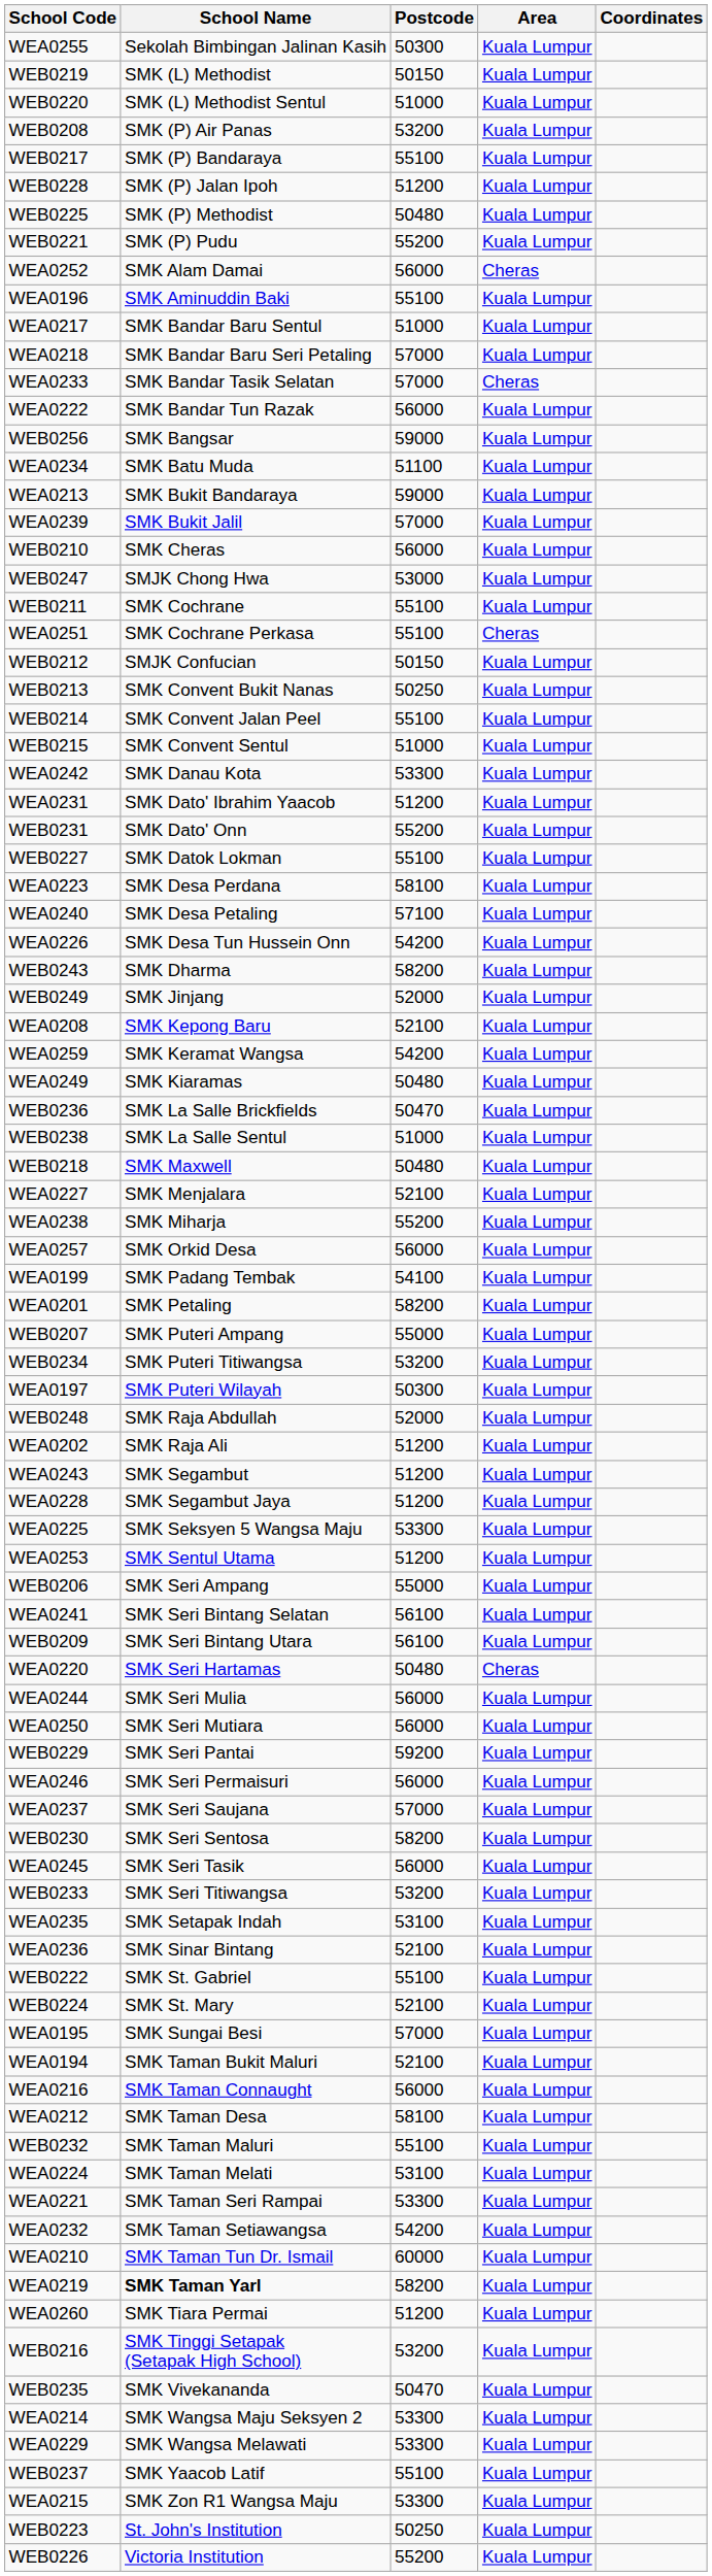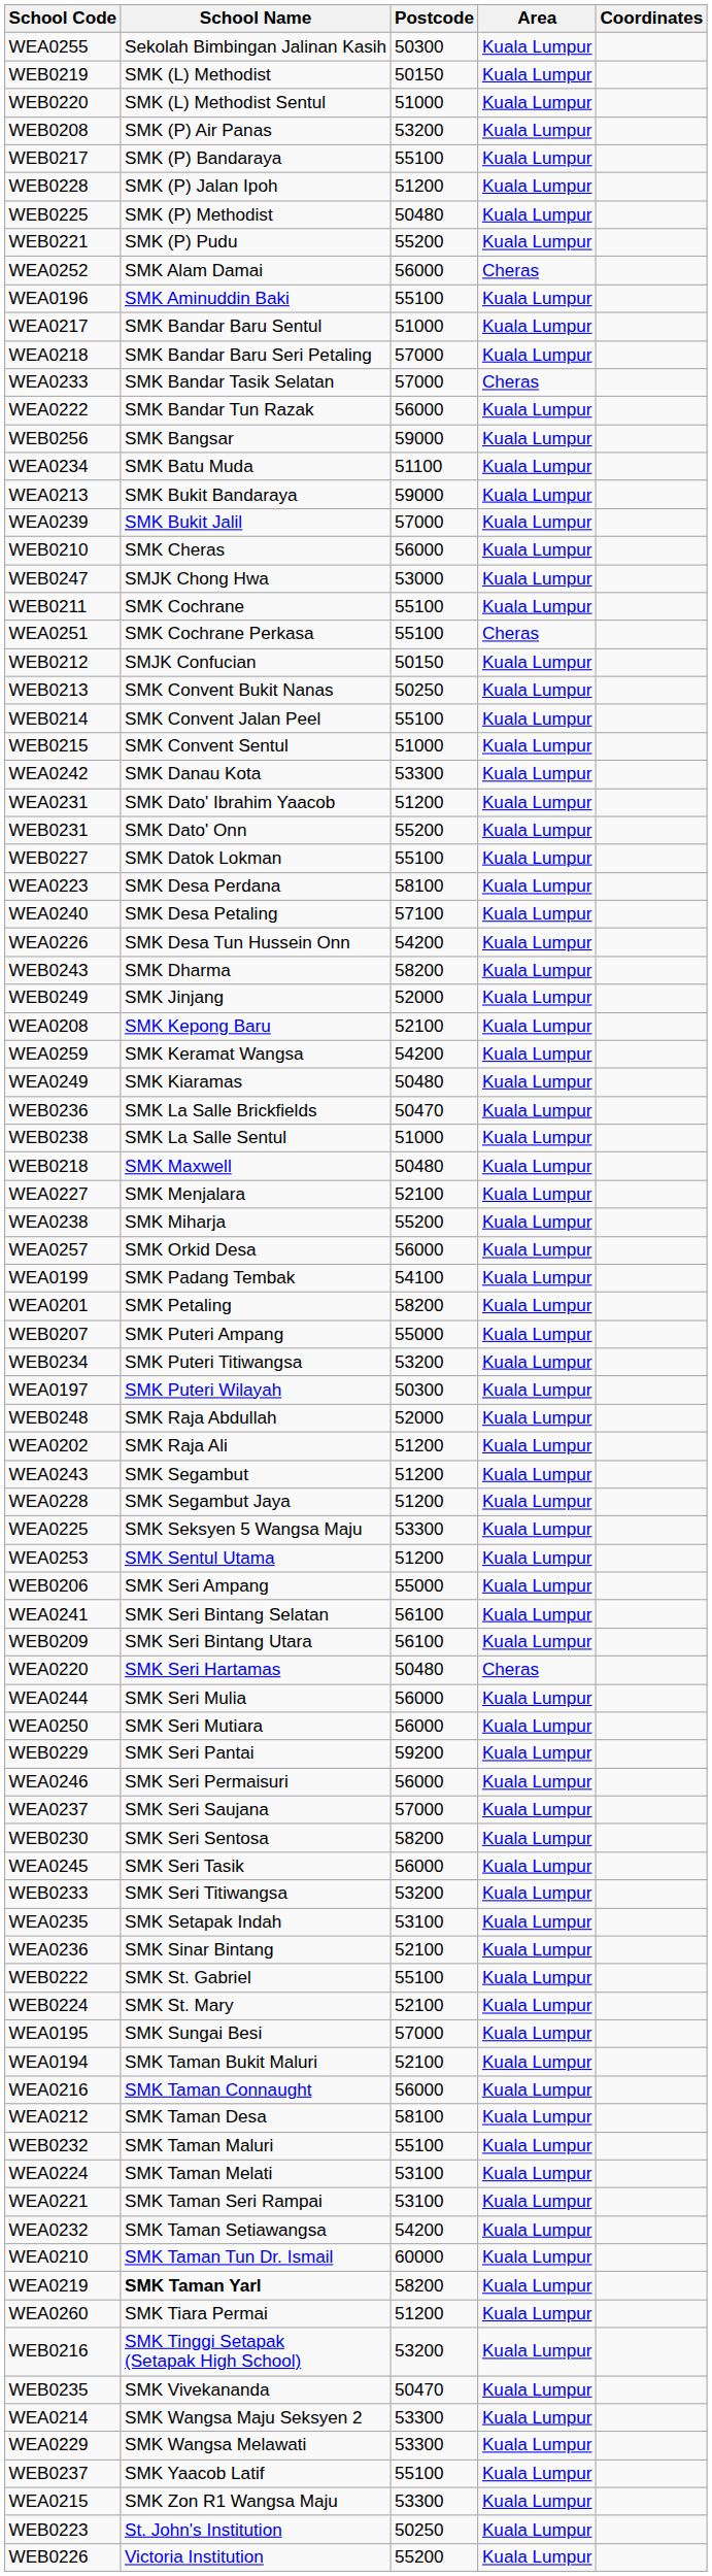 <table class="wikitable sortable">
 <tr>
 <th>School Code</th>
 <th>School Name</th>
 <th>Postcode</th>
 <th>Area</th>
 <th>Coordinates</th>
 </tr>
 <tr>
 <td>WEA0255</td>
 <td>Sekolah Bimbingan Jalinan Kasih</td>
 <td>50300</td>
 <td><a href='#'>Kuala Lumpur</a></td>
 <td></td>
 </tr>
 <tr>
 <td>WEB0219</td>
 <td>SMK (L) Methodist</td>
 <td>50150</td>
 <td><a href='#'>Kuala Lumpur</a></td>
 <td></td>
 </tr>
 <tr>
 <td>WEB0220</td>
 <td>SMK (L) Methodist Sentul</td>
 <td>51000</td>
 <td><a href='#'>Kuala Lumpur</a></td>
 <td></td>
 </tr>
 <tr>
 <td>WEB0208</td>
 <td>SMK (P) Air Panas</td>
 <td>53200</td>
 <td><a href='#'>Kuala Lumpur</a></td>
 <td></td>
 </tr>
 <tr>
 <td>WEB0217</td>
 <td>SMK (P) Bandaraya</td>
 <td>55100</td>
 <td><a href='#'>Kuala Lumpur</a></td>
 <td></td>
 </tr>
 <tr>
 <td>WEB0228</td>
 <td>SMK (P) Jalan Ipoh</td>
 <td>51200</td>
 <td><a href='#'>Kuala Lumpur</a></td>
 <td></td>
 </tr>
 <tr>
 <td>WEB0225</td>
 <td>SMK (P) Methodist</td>
 <td>50480</td>
 <td><a href='#'>Kuala Lumpur</a></td>
 <td></td>
 </tr>
 <tr>
 <td>WEB0221</td>
 <td>SMK (P) Pudu</td>
 <td>55200</td>
 <td><a href='#'>Kuala Lumpur</a></td>
 <td></td>
 </tr>
 <tr>
 <td>WEA0252</td>
 <td>SMK Alam Damai</td>
 <td>56000</td>
 <td><a href='#'>Cheras</a></td>
 <td></td>
 </tr>
 <tr>
 <td>WEA0196</td>
 <td><a href='#'>SMK Aminuddin Baki</a></td>
 <td>55100</td>
 <td><a href='#'>Kuala Lumpur</a></td>
 <td></td>
 </tr>
 <tr>
 <td>WEA0217</td>
 <td>SMK Bandar Baru Sentul</td>
 <td>51000</td>
 <td><a href='#'>Kuala Lumpur</a></td>
 <td></td>
 </tr>
 <tr>
 <td>WEA0218</td>
 <td>SMK Bandar Baru Seri Petaling</td>
 <td>57000</td>
 <td><a href='#'>Kuala Lumpur</a></td>
 <td></td>
 </tr>
 <tr>
 <td>WEA0233</td>
 <td>SMK Bandar Tasik Selatan</td>
 <td>57000</td>
 <td><a href='#'>Cheras</a></td>
 <td></td>
 </tr>
 <tr>
 <td>WEA0222</td>
 <td>SMK Bandar Tun Razak</td>
 <td>56000</td>
 <td><a href='#'>Kuala Lumpur</a></td>
 <td></td>
 </tr>
 <tr>
 <td>WEB0256</td>
 <td>SMK Bangsar</td>
 <td>59000</td>
 <td><a href='#'>Kuala Lumpur</a></td>
 <td></td>
 </tr>
 <tr>
 <td>WEA0234</td>
 <td>SMK Batu Muda</td>
 <td>51100</td>
 <td><a href='#'>Kuala Lumpur</a></td>
 <td></td>
 </tr>
 <tr>
 <td>WEA0213</td>
 <td>SMK Bukit Bandaraya</td>
 <td>59000</td>
 <td><a href='#'>Kuala Lumpur</a></td>
 <td></td>
 </tr>
 <tr>
 <td>WEA0239</td>
 <td><a href='#'>SMK Bukit Jalil</a></td>
 <td>57000</td>
 <td><a href='#'>Kuala Lumpur</a></td>
 <td></td>
 </tr>
 <tr>
 <td>WEB0210</td>
 <td>SMK Cheras</td>
 <td>56000</td>
 <td><a href='#'>Kuala Lumpur</a></td>
 <td></td>
 </tr>
 <tr>
 <td>WEB0247</td>
 <td>SMJK Chong Hwa</td>
 <td>53000</td>
 <td><a href='#'>Kuala Lumpur</a></td>
 <td></td>
 </tr>
 <tr>
 <td>WEB0211</td>
 <td>SMK Cochrane</td>
 <td>55100</td>
 <td><a href='#'>Kuala Lumpur</a></td>
 <td></td>
 </tr>
 <tr>
 <td>WEA0251</td>
 <td>SMK Cochrane Perkasa</td>
 <td>55100</td>
 <td><a href='#'>Cheras</a></td>
 <td></td>
 </tr>
 <tr>
 <td>WEB0212</td>
 <td>SMJK Confucian</td>
 <td>50150</td>
 <td><a href='#'>Kuala Lumpur</a></td>
 <td></td>
 </tr>
 <tr>
 <td>WEB0213</td>
 <td>SMK Convent Bukit Nanas</td>
 <td>50250</td>
 <td><a href='#'>Kuala Lumpur</a></td>
 <td></td>
 </tr>
 <tr>
 <td>WEB0214</td>
 <td>SMK Convent Jalan Peel</td>
 <td>55100</td>
 <td><a href='#'>Kuala Lumpur</a></td>
 <td></td>
 </tr>
 <tr>
 <td>WEB0215</td>
 <td>SMK Convent Sentul</td>
 <td>51000</td>
 <td><a href='#'>Kuala Lumpur</a></td>
 <td></td>
 </tr>
 <tr>
 <td>WEA0242</td>
 <td>SMK Danau Kota</td>
 <td>53300</td>
 <td><a href='#'>Kuala Lumpur</a></td>
 <td></td>
 </tr>
 <tr>
 <td>WEA0231</td>
 <td>SMK Dato' Ibrahim Yaacob</td>
 <td>51200</td>
 <td><a href='#'>Kuala Lumpur</a></td>
 <td></td>
 </tr>
 <tr>
 <td>WEB0231</td>
 <td>SMK Dato' Onn</td>
 <td>55200</td>
 <td><a href='#'>Kuala Lumpur</a></td>
 <td></td>
 </tr>
 <tr>
 <td>WEB0227</td>
 <td>SMK Datok Lokman</td>
 <td>55100</td>
 <td><a href='#'>Kuala Lumpur</a></td>
 <td></td>
 </tr>
 <tr>
 <td>WEA0223</td>
 <td>SMK Desa Perdana</td>
 <td>58100</td>
 <td><a href='#'>Kuala Lumpur</a></td>
 <td></td>
 </tr>
 <tr>
 <td>WEA0240</td>
 <td>SMK Desa Petaling</td>
 <td>57100</td>
 <td><a href='#'>Kuala Lumpur</a></td>
 <td></td>
 </tr>
 <tr>
 <td>WEA0226</td>
 <td>SMK Desa Tun Hussein Onn</td>
 <td>54200</td>
 <td><a href='#'>Kuala Lumpur</a></td>
 <td></td>
 </tr>
 <tr>
 <td>WEB0243</td>
 <td>SMK Dharma</td>
 <td>58200</td>
 <td><a href='#'>Kuala Lumpur</a></td>
 <td></td>
 </tr>
 <tr>
 <td>WEB0249</td>
 <td>SMK Jinjang</td>
 <td>52000</td>
 <td><a href='#'>Kuala Lumpur</a></td>
 <td></td>
 </tr>
 <tr>
 <td>WEA0208</td>
 <td><a href='#'>SMK Kepong Baru</a></td>
 <td>52100</td>
 <td><a href='#'>Kuala Lumpur</a></td>
 <td></td>
 </tr>
 <tr>
 <td>WEA0259</td>
 <td>SMK Keramat Wangsa</td>
 <td>54200</td>
 <td><a href='#'>Kuala Lumpur</a></td>
 <td></td>
 </tr>
 <tr>
 <td>WEA0249</td>
 <td>SMK Kiaramas</td>
 <td>50480</td>
 <td><a href='#'>Kuala Lumpur</a></td>
 <td></td>
 </tr>
 <tr>
 <td>WEB0236</td>
 <td>SMK La Salle Brickfields</td>
 <td>50470</td>
 <td><a href='#'>Kuala Lumpur</a></td>
 <td></td>
 </tr>
 <tr>
 <td>WEB0238</td>
 <td>SMK La Salle Sentul</td>
 <td>51000</td>
 <td><a href='#'>Kuala Lumpur</a></td>
 <td></td>
 </tr>
 <tr>
 <td>WEB0218</td>
 <td><a href='#'>SMK Maxwell</a></td>
 <td>50480</td>
 <td><a href='#'>Kuala Lumpur</a></td>
 <td></td>
 </tr>
 <tr>
 <td>WEA0227</td>
 <td>SMK Menjalara</td>
 <td>52100</td>
 <td><a href='#'>Kuala Lumpur</a></td>
 <td></td>
 </tr>
 <tr>
 <td>WEA0238</td>
 <td>SMK Miharja</td>
 <td>55200</td>
 <td><a href='#'>Kuala Lumpur</a></td>
 <td></td>
 </tr>
 <tr>
 <td>WEA0257</td>
 <td>SMK Orkid Desa</td>
 <td>56000</td>
 <td><a href='#'>Kuala Lumpur</a></td>
 <td></td>
 </tr>
 <tr>
 <td>WEA0199</td>
 <td>SMK Padang Tembak</td>
 <td>54100</td>
 <td><a href='#'>Kuala Lumpur</a></td>
 <td></td>
 </tr>
 <tr>
 <td>WEA0201</td>
 <td>SMK Petaling</td>
 <td>58200</td>
 <td><a href='#'>Kuala Lumpur</a></td>
 <td></td>
 </tr>
 <tr>
 <td>WEB0207</td>
 <td>SMK Puteri Ampang</td>
 <td>55000</td>
 <td><a href='#'>Kuala Lumpur</a></td>
 <td></td>
 </tr>
 <tr>
 <td>WEB0234</td>
 <td>SMK Puteri Titiwangsa</td>
 <td>53200</td>
 <td><a href='#'>Kuala Lumpur</a></td>
 <td></td>
 </tr>
 <tr>
 <td>WEA0197</td>
 <td><a href='#'>SMK Puteri Wilayah</a></td>
 <td>50300</td>
 <td><a href='#'>Kuala Lumpur</a></td>
 <td></td>
 </tr>
 <tr>
 <td>WEB0248</td>
 <td>SMK Raja Abdullah</td>
 <td>52000</td>
 <td><a href='#'>Kuala Lumpur</a></td>
 <td></td>
 </tr>
 <tr>
 <td>WEA0202</td>
 <td>SMK Raja Ali</td>
 <td>51200</td>
 <td><a href='#'>Kuala Lumpur</a></td>
 <td></td>
 </tr>
 <tr>
 <td>WEA0243</td>
 <td>SMK Segambut</td>
 <td>51200</td>
 <td><a href='#'>Kuala Lumpur</a></td>
 <td></td>
 </tr>
 <tr>
 <td>WEA0228</td>
 <td>SMK Segambut Jaya</td>
 <td>51200</td>
 <td><a href='#'>Kuala Lumpur</a></td>
 <td></td>
 </tr>
 <tr>
 <td>WEA0225</td>
 <td>SMK Seksyen 5 Wangsa Maju</td>
 <td>53300</td>
 <td><a href='#'>Kuala Lumpur</a></td>
 <td></td>
 </tr>
 <tr>
 <td>WEA0253</td>
 <td><a href='#'>SMK Sentul Utama</a></td>
 <td>51200</td>
 <td><a href='#'>Kuala Lumpur</a></td>
 <td></td>
 </tr>
 <tr>
 <td>WEB0206</td>
 <td>SMK Seri Ampang</td>
 <td>55000</td>
 <td><a href='#'>Kuala Lumpur</a></td>
 <td></td>
 </tr>
 <tr>
 <td>WEA0241</td>
 <td>SMK Seri Bintang Selatan</td>
 <td>56100</td>
 <td><a href='#'>Kuala Lumpur</a></td>
 <td></td>
 </tr>
 <tr>
 <td>WEB0209</td>
 <td>SMK Seri Bintang Utara</td>
 <td>56100</td>
 <td><a href='#'>Kuala Lumpur</a></td>
 <td></td>
 </tr>
 <tr>
 <td>WEA0220</td>
 <td><a href='#'>SMK Seri Hartamas</a></td>
 <td>50480</td>
 <td><a href='#'>Cheras</a></td>
 <td></td>
 </tr>
 <tr>
 <td>WEA0244</td>
 <td>SMK Seri Mulia</td>
 <td>56000</td>
 <td><a href='#'>Kuala Lumpur</a></td>
 <td></td>
 </tr>
 <tr>
 <td>WEA0250</td>
 <td>SMK Seri Mutiara</td>
 <td>56000</td>
 <td><a href='#'>Kuala Lumpur</a></td>
 <td></td>
 </tr>
 <tr>
 <td>WEB0229</td>
 <td>SMK Seri Pantai</td>
 <td>59200</td>
 <td><a href='#'>Kuala Lumpur</a></td>
 <td></td>
 </tr>
 <tr>
 <td>WEA0246</td>
 <td>SMK Seri Permaisuri</td>
 <td>56000</td>
 <td><a href='#'>Kuala Lumpur</a></td>
 <td></td>
 </tr>
 <tr>
 <td>WEA0237</td>
 <td>SMK Seri Saujana</td>
 <td>57000</td>
 <td><a href='#'>Kuala Lumpur</a></td>
 <td></td>
 </tr>
 <tr>
 <td>WEB0230</td>
 <td>SMK Seri Sentosa</td>
 <td>58200</td>
 <td><a href='#'>Kuala Lumpur</a></td>
 <td></td>
 </tr>
 <tr>
 <td>WEA0245</td>
 <td>SMK Seri Tasik</td>
 <td>56000</td>
 <td><a href='#'>Kuala Lumpur</a></td>
 <td></td>
 </tr>
 <tr>
 <td>WEB0233</td>
 <td>SMK Seri Titiwangsa</td>
 <td>53200</td>
 <td><a href='#'>Kuala Lumpur</a></td>
 <td></td>
 </tr>
 <tr>
 <td>WEA0235</td>
 <td>SMK Setapak Indah</td>
 <td>53100</td>
 <td><a href='#'>Kuala Lumpur</a></td>
 <td></td>
 </tr>
 <tr>
 <td>WEA0236</td>
 <td>SMK Sinar Bintang</td>
 <td>52100</td>
 <td><a href='#'>Kuala Lumpur</a></td>
 <td></td>
 </tr>
 <tr>
 <td>WEB0222</td>
 <td>SMK St. Gabriel</td>
 <td>55100</td>
 <td><a href='#'>Kuala Lumpur</a></td>
 <td></td>
 </tr>
 <tr>
 <td>WEB0224</td>
 <td>SMK St. Mary</td>
 <td>52100</td>
 <td><a href='#'>Kuala Lumpur</a></td>
 <td></td>
 </tr>
 <tr>
 <td>WEA0195</td>
 <td>SMK Sungai Besi</td>
 <td>57000</td>
 <td><a href='#'>Kuala Lumpur</a></td>
 <td></td>
 </tr>
 <tr>
 <td>WEA0194</td>
 <td>SMK Taman Bukit Maluri</td>
 <td>52100</td>
 <td><a href='#'>Kuala Lumpur</a></td>
 <td></td>
 </tr>
 <tr>
 <td>WEA0216</td>
 <td><a href='#'>SMK Taman Connaught</a></td>
 <td>56000</td>
 <td><a href='#'>Kuala Lumpur</a></td>
 <td></td>
 </tr>
 <tr>
 <td>WEA0212</td>
 <td>SMK Taman Desa</td>
 <td>58100</td>
 <td><a href='#'>Kuala Lumpur</a></td>
 <td></td>
 </tr>
 <tr>
 <td>WEB0232</td>
 <td>SMK Taman Maluri</td>
 <td>55100</td>
 <td><a href='#'>Kuala Lumpur</a></td>
 <td></td>
 </tr>
 <tr>
 <td>WEA0224</td>
 <td>SMK Taman Melati</td>
 <td>53100</td>
 <td><a href='#'>Kuala Lumpur</a></td>
 <td></td>
 </tr>
 <tr>
 <td>WEA0221</td>
 <td>SMK Taman Seri Rampai</td>
-<td>53300</td>
+<td>53100</td>
 <td><a href='#'>Kuala Lumpur</a></td>
 <td></td>
 </tr>
 <tr>
 <td>WEA0232</td>
 <td>SMK Taman Setiawangsa</td>
 <td>54200</td>
 <td><a href='#'>Kuala Lumpur</a></td>
 <td></td>
 </tr>
 <tr>
 <td>WEA0210</td>
 <td><a href='#'>SMK Taman Tun Dr. Ismail</a></td>
 <td>60000</td>
 <td><a href='#'>Kuala Lumpur</a></td>
 <td></td>
 </tr>
 <tr>
 <td>WEA0219</td>
 <td><strong>SMK Taman Yarl</strong></td>
 <td>58200</td>
 <td><a href='#'>Kuala Lumpur</a></td>
 <td></td>
 </tr>
 <tr>
 <td>WEA0260</td>
 <td>SMK Tiara Permai</td>
 <td>51200</td>
 <td><a href='#'>Kuala Lumpur</a></td>
 <td></td>
 </tr>
 <tr>
 <td>WEB0216</td>
 <td><a href='#'>SMK Tinggi Setapak<br> (Setapak High School)</a></td>
 <td>53200</td>
 <td><a href='#'>Kuala Lumpur</a></td>
 <td></td>
 </tr>
 <tr>
 <td>WEB0235</td>
 <td>SMK Vivekananda</td>
 <td>50470</td>
 <td><a href='#'>Kuala Lumpur</a></td>
 <td></td>
 </tr>
 <tr>
 <td>WEA0214</td>
 <td>SMK Wangsa Maju Seksyen 2</td>
 <td>53300</td>
 <td><a href='#'>Kuala Lumpur</a></td>
 <td></td>
 </tr>
 <tr>
 <td>WEA0229</td>
 <td>SMK Wangsa Melawati</td>
 <td>53300</td>
 <td><a href='#'>Kuala Lumpur</a></td>
 <td></td>
 </tr>
 <tr>
 <td>WEB0237</td>
 <td>SMK Yaacob Latif</td>
 <td>55100</td>
 <td><a href='#'>Kuala Lumpur</a></td>
 <td></td>
 </tr>
 <tr>
 <td>WEA0215</td>
 <td>SMK Zon R1 Wangsa Maju</td>
 <td>53300</td>
 <td><a href='#'>Kuala Lumpur</a></td>
 <td></td>
 </tr>
 <tr>
 <td>WEB0223</td>
 <td><a href='#'>St. John's Institution</a></td>
 <td>50250</td>
 <td><a href='#'>Kuala Lumpur</a></td>
 <td></td>
 </tr>
 <tr>
 <td>WEB0226</td>
 <td><a href='#'>Victoria Institution</a></td>
 <td>55200</td>
 <td><a href='#'>Kuala Lumpur</a></td>
 <td></td>
 </tr>
 </table>
